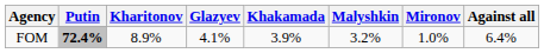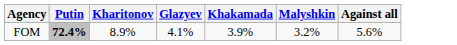 <table class=wikitable style="text-align:center; font-size:90%; line-height:14px">
 <tr>
 <th>Agency</th>
 <th><a href='#'>Putin</a></th>
 <th><a href='#'>Kharitonov</a></th>
 <th><a href='#'>Glazyev</a></th>
 <th><a href='#'>Khakamada</a></th>
 <th><a href='#'>Malyshkin</a></th>
-<th><a href='#'>Mironov</a></th>
 <th>Against all</th>
 </tr>
 <tr>
 <td>FOM</td>
 <td style="background:#C0C0C0"><strong>72.4%</strong></td>
 <td>8.9%</td>
 <td>4.1%</td>
 <td>3.9%</td>
 <td>3.2%</td>
-<td>1.0%</td>
-<td>6.4%</td>
+<td>5.6%</td>
 </tr>
 </table>
